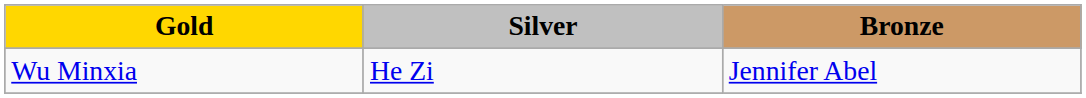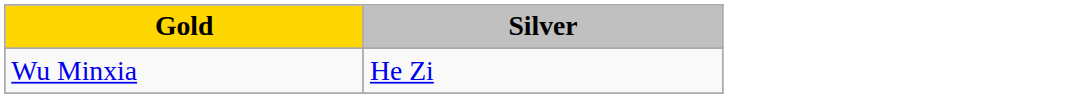 <table class="wikitable" style="text-align:left">
 <tr align="center">
 <td width=200 bgcolor=gold><strong>Gold</strong></td>
 <td width=200 bgcolor=silver><strong>Silver</strong></td>
-<td width=200 bgcolor=CC9966><strong>Bronze</strong></td>
 </tr>
 <tr>
 <td><a href='#'>Wu Minxia</a><br> <em></em></td>
 <td><a href='#'>He Zi</a><br> <em></em></td>
-<td><a href='#'>Jennifer Abel</a><br> <em></em></td>
 </tr>
 </table>
